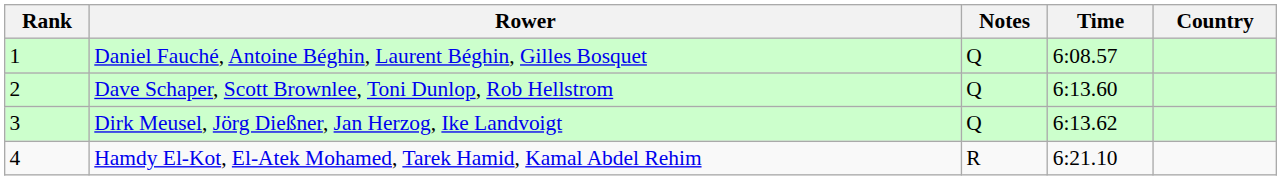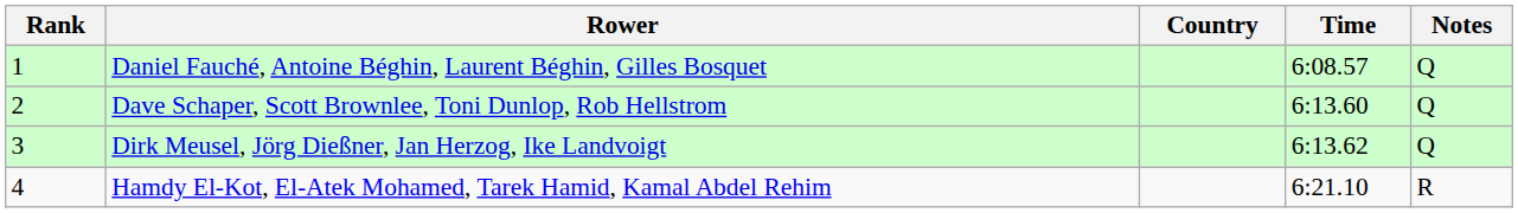 <table class="wikitable sortable" width=60%>
 <tr>
 <th>Rank</th>
 <th>Rower</th>
+<th>Country</th>
+<th>Time</th>
 <th>Notes</th>
-<th>Time</th>
-<th>Country</th>
 </tr>
 <tr bgcolor=ccffcc>
 <td>1</td>
 <td><a href='#'>Daniel Fauché</a>, <a href='#'>Antoine Béghin</a>, <a href='#'>Laurent Béghin</a>, <a href='#'>Gilles Bosquet</a></td>
+<td></td>
+<td>6:08.57</td>
 <td>Q</td>
-<td>6:08.57</td>
-<td></td>
 </tr>
 <tr bgcolor=ccffcc>
 <td>2</td>
 <td><a href='#'>Dave Schaper</a>, <a href='#'>Scott Brownlee</a>, <a href='#'>Toni Dunlop</a>, <a href='#'>Rob Hellstrom</a></td>
+<td></td>
+<td>6:13.60</td>
 <td>Q</td>
-<td>6:13.60</td>
-<td></td>
 </tr>
 <tr bgcolor=ccffcc>
 <td>3</td>
 <td><a href='#'>Dirk Meusel</a>, <a href='#'>Jörg Dießner</a>, <a href='#'>Jan Herzog</a>, <a href='#'>Ike Landvoigt</a></td>
+<td></td>
+<td>6:13.62</td>
 <td>Q</td>
-<td>6:13.62</td>
-<td></td>
 </tr>
 <tr>
 <td>4</td>
 <td><a href='#'>Hamdy El-Kot</a>, <a href='#'>El-Atek Mohamed</a>, <a href='#'>Tarek Hamid</a>, <a href='#'>Kamal Abdel Rehim</a></td>
+<td></td>
+<td>6:21.10</td>
 <td>R</td>
-<td>6:21.10</td>
-<td></td>
 </tr>
 </table>
